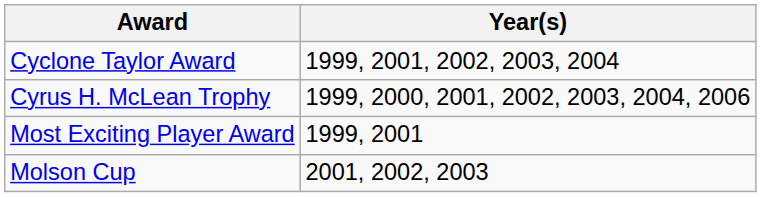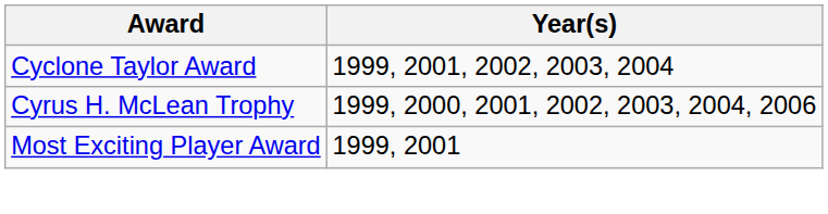 <table class="wikitable">
 <tr>
 <th>Award</th>
 <th>Year(s)</th>
 </tr>
 <tr>
 <td><a href='#'>Cyclone Taylor Award</a></td>
 <td>1999, 2001, 2002, 2003, 2004</td>
 </tr>
 <tr>
 <td><a href='#'>Cyrus H. McLean Trophy</a></td>
 <td>1999, 2000, 2001, 2002, 2003, 2004, 2006</td>
 </tr>
 <tr>
 <td><a href='#'>Most Exciting Player Award</a></td>
 <td>1999, 2001</td>
 </tr>
-<tr>
-<td><a href='#'>Molson Cup</a></td>
-<td>2001, 2002, 2003</td>
-</tr>
 </table>
